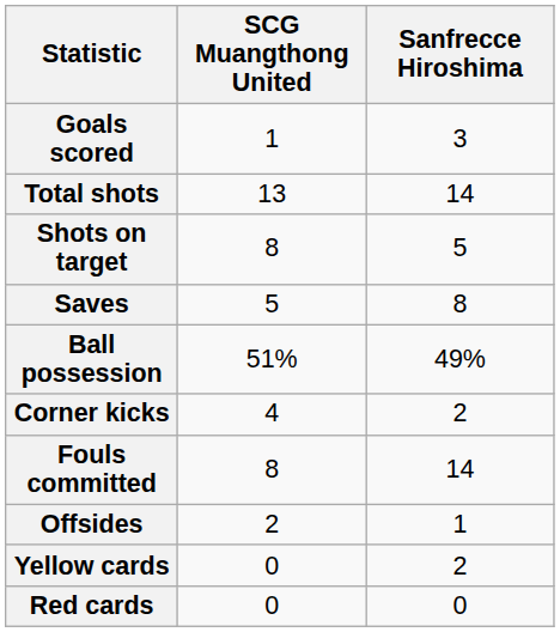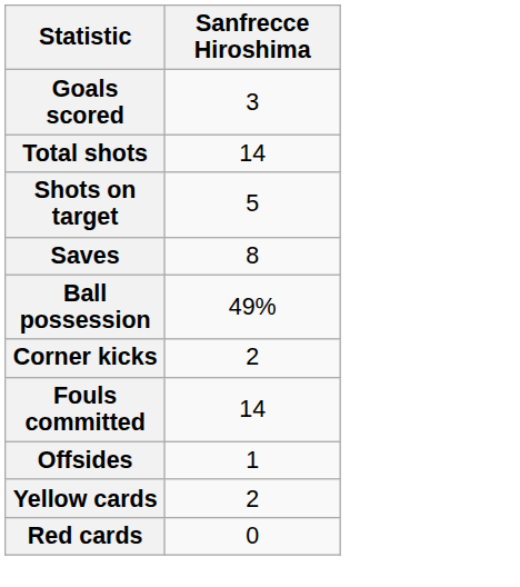 <table class="wikitable plainrowheaders" style="text-align:center">
 <tr>
 <th scope="col" style="width:100px">Statistic</th>
-<th scope="col" style="width:110px">SCG Muangthong United</th>
 <th scope="col" style="width:110px">Sanfrecce Hiroshima</th>
 </tr>
 <tr>
 <th scope=row>Goals scored</th>
-<td>1</td>
 <td>3</td>
 </tr>
 <tr>
 <th scope=row>Total shots</th>
-<td>13</td>
 <td>14</td>
 </tr>
 <tr>
 <th scope=row>Shots on target</th>
-<td>8</td>
 <td>5</td>
 </tr>
 <tr>
 <th scope=row>Saves</th>
-<td>5</td>
 <td>8</td>
 </tr>
 <tr>
 <th scope=row>Ball possession</th>
-<td>51%</td>
 <td>49%</td>
 </tr>
 <tr>
 <th scope=row>Corner kicks</th>
-<td>4</td>
 <td>2</td>
 </tr>
 <tr>
 <th scope=row>Fouls committed</th>
-<td>8</td>
 <td>14</td>
 </tr>
 <tr>
 <th scope=row>Offsides</th>
-<td>2</td>
 <td>1</td>
 </tr>
 <tr>
 <th scope=row>Yellow cards</th>
-<td>0</td>
 <td>2</td>
 </tr>
 <tr>
 <th scope=row>Red cards</th>
 <td>0</td>
-<td>0</td>
 </tr>
 </table>
